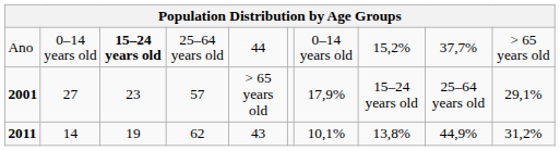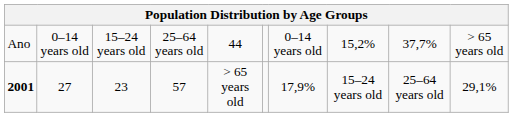 <table class="wikitable">
 <tr>
 <th colspan="10">Population Distribution by Age Groups</th>
 </tr>
 <tr>
 <td>Ano</td>
 <td align="center">0–14 years old</td>
-<td align="center"><strong>15–24 years old</strong></td>
+<td align="center">15–24 years old</td>
 <td align="center">25–64 years old</td>
 <td align="center">44</td>
 <td></td>
 <td align="center">0–14 years old</td>
 <td align="center">15,2%</td>
 <td align="center">37,7%</td>
 <td align="center">> 65 years old</td>
 </tr>
 <tr>
 <td><strong>2001</strong></td>
 <td align="center">27</td>
 <td align="center">23</td>
 <td align="center">57</td>
 <td align="center">> 65 years old</td>
 <td></td>
 <td align="center">17,9%</td>
 <td align="center">15–24 years old</td>
 <td align="center">25–64 years old</td>
 <td align="center">29,1%</td>
 </tr>
-<tr>
-<td><strong>2011</strong></td>
-<td align="center">14</td>
-<td align="center">19</td>
-<td align="center">62</td>
-<td align="center">43</td>
-<td></td>
-<td align="center">10,1%</td>
-<td align="center">13,8%</td>
-<td align="center">44,9%</td>
-<td align="center">31,2%</td>
-</tr>
 </table>
